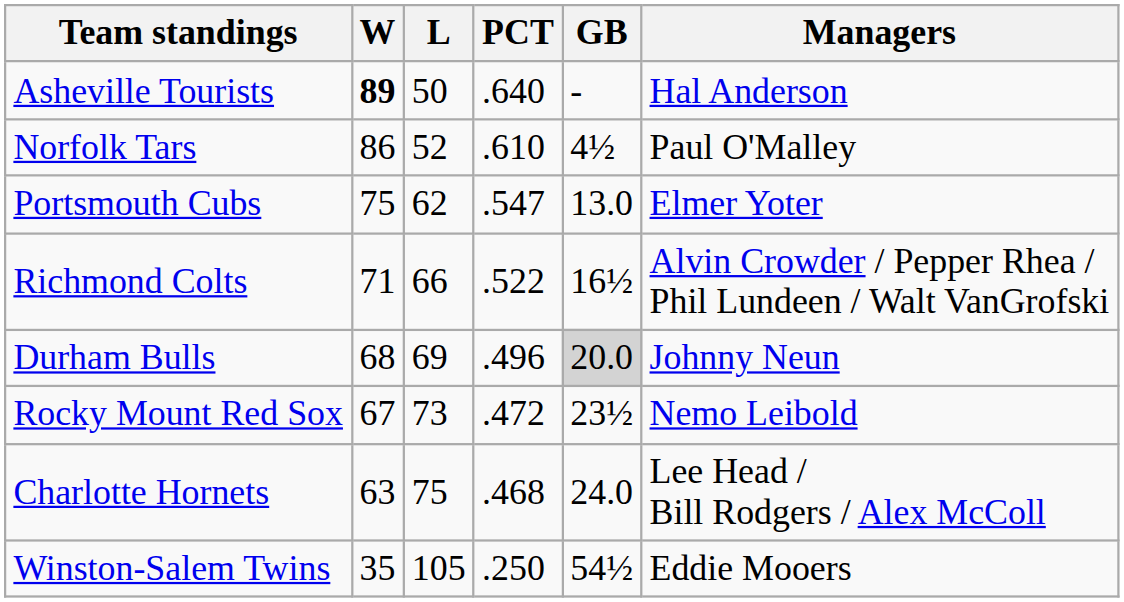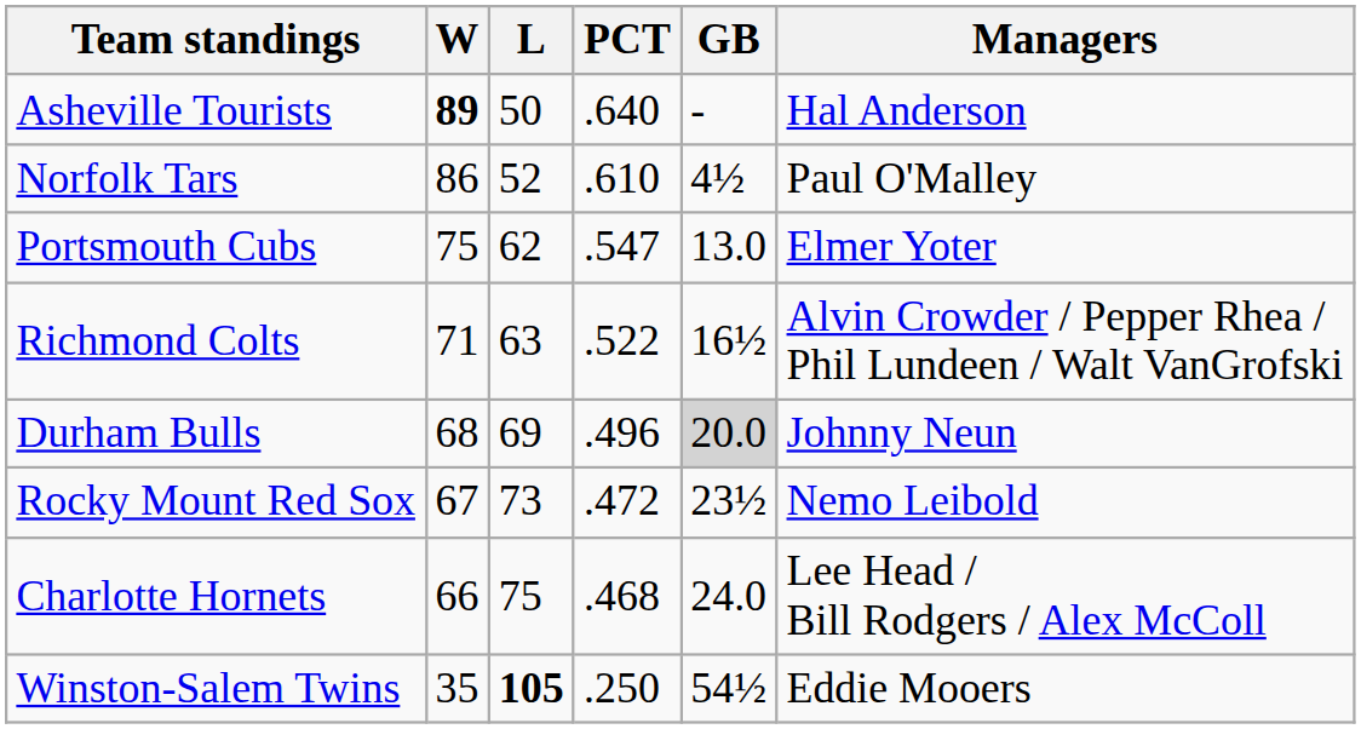 <table class="wikitable">
 <tr>
 <th>Team standings</th>
 <th>W</th>
 <th>L</th>
 <th>PCT</th>
 <th>GB</th>
 <th>Managers</th>
 </tr>
 <tr>
 <td><a href='#'>Asheville Tourists</a></td>
 <td><strong>89</strong></td>
 <td>50</td>
 <td>.640</td>
 <td>-</td>
 <td><a href='#'>Hal Anderson</a></td>
 </tr>
 <tr>
 <td><a href='#'>Norfolk Tars</a></td>
 <td>86</td>
 <td>52</td>
 <td>.610</td>
 <td>4½</td>
 <td>Paul O'Malley</td>
 </tr>
 <tr>
 <td><a href='#'>Portsmouth Cubs</a></td>
 <td>75</td>
 <td>62</td>
 <td>.547</td>
 <td>13.0</td>
 <td><a href='#'>Elmer Yoter</a></td>
 </tr>
 <tr>
 <td><a href='#'>Richmond Colts</a></td>
 <td>71</td>
-<td>66</td>
+<td>63</td>
 <td>.522</td>
 <td>16½</td>
 <td><a href='#'>Alvin Crowder</a> / Pepper Rhea /<br> Phil Lundeen / Walt VanGrofski</td>
 </tr>
 <tr>
 <td><a href='#'>Durham Bulls</a></td>
 <td>68</td>
 <td>69</td>
 <td>.496</td>
 <td style="background: lightgrey;">20.0</td>
 <td><a href='#'>Johnny Neun</a></td>
 </tr>
 <tr>
 <td><a href='#'>Rocky Mount Red Sox</a></td>
 <td>67</td>
 <td>73</td>
 <td>.472</td>
 <td>23½</td>
 <td><a href='#'>Nemo Leibold</a></td>
 </tr>
 <tr>
 <td><a href='#'>Charlotte Hornets</a></td>
-<td>63</td>
+<td>66</td>
 <td>75</td>
 <td>.468</td>
 <td>24.0</td>
 <td>Lee Head /<br> Bill Rodgers / <a href='#'>Alex McColl</a></td>
 </tr>
 <tr>
 <td><a href='#'>Winston-Salem Twins</a></td>
 <td>35</td>
-<td>105</td>
+<td><strong>105</strong></td>
 <td>.250</td>
 <td>54½</td>
 <td>Eddie Mooers</td>
 </tr>
 </table>
